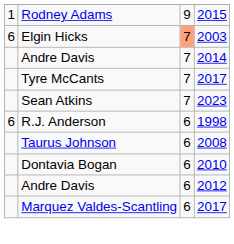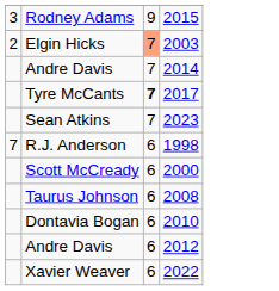 <table class="wikitable">
 <tr>
 </tr>
 <tr>
-<td>1</td>
+<td>3</td>
 <td><a href='#'>Rodney Adams</a></td>
 <td>9</td>
 <td><a href='#'>2015</a></td>
 </tr>
 <tr>
-<td>6</td>
+<td>2</td>
 <td>Elgin Hicks</td>
 <td style="background: lightsalmon;">7</td>
 <td><a href='#'>2003</a></td>
 </tr>
 <tr>
 <td></td>
 <td>Andre Davis</td>
 <td>7</td>
 <td><a href='#'>2014</a></td>
 </tr>
 <tr>
 <td></td>
 <td>Tyre McCants</td>
-<td>7</td>
+<td><strong>7</strong></td>
 <td><a href='#'>2017</a></td>
 </tr>
 <tr>
 <td></td>
 <td>Sean Atkins</td>
 <td>7</td>
 <td><a href='#'>2023</a></td>
 </tr>
 <tr>
-<td>6</td>
+<td>7</td>
 <td>R.J. Anderson</td>
 <td>6</td>
 <td><a href='#'>1998</a></td>
+</tr>
+<tr>
+<td></td>
+<td><a href='#'>Scott McCready</a></td>
+<td>6</td>
+<td><a href='#'>2000</a></td>
 </tr>
 <tr>
 <td></td>
 <td><a href='#'>Taurus Johnson</a></td>
 <td>6</td>
 <td><a href='#'>2008</a></td>
 </tr>
 <tr>
 <td></td>
 <td>Dontavia Bogan</td>
 <td>6</td>
 <td><a href='#'>2010</a></td>
 </tr>
 <tr>
 <td></td>
 <td>Andre Davis</td>
 <td>6</td>
 <td><a href='#'>2012</a></td>
 </tr>
 <tr>
 <td></td>
-<td><a href='#'>Marquez Valdes-Scantling</a></td>
+<td>Xavier Weaver</td>
 <td>6</td>
-<td><a href='#'>2017</a></td>
+<td><a href='#'>2022</a></td>
 </tr>
 </table>
